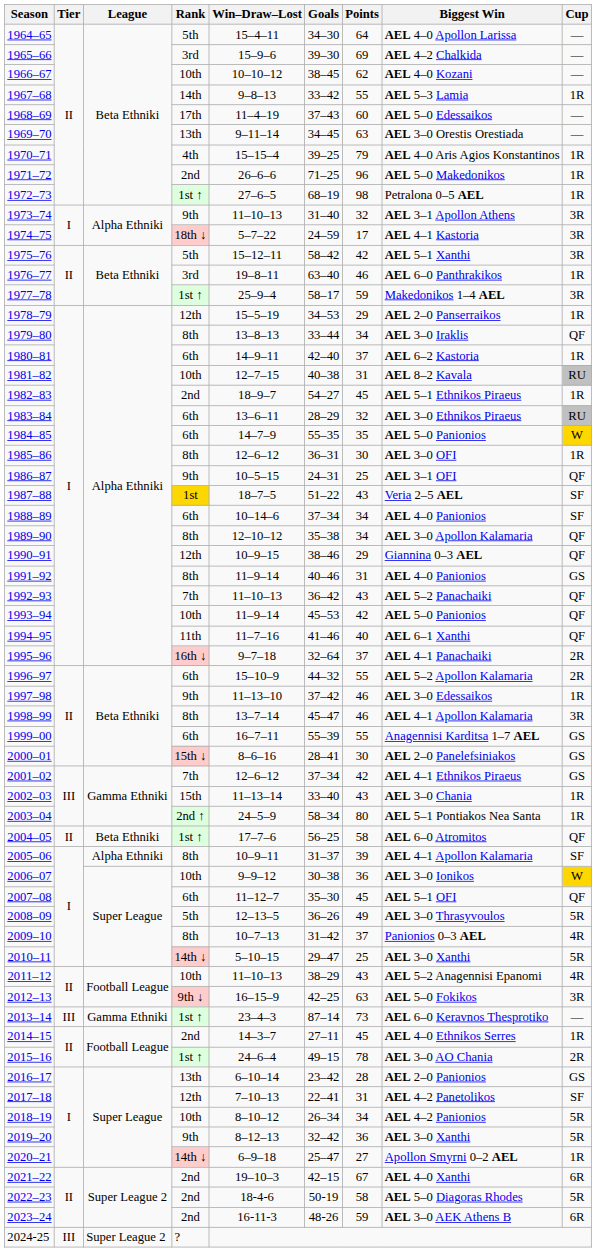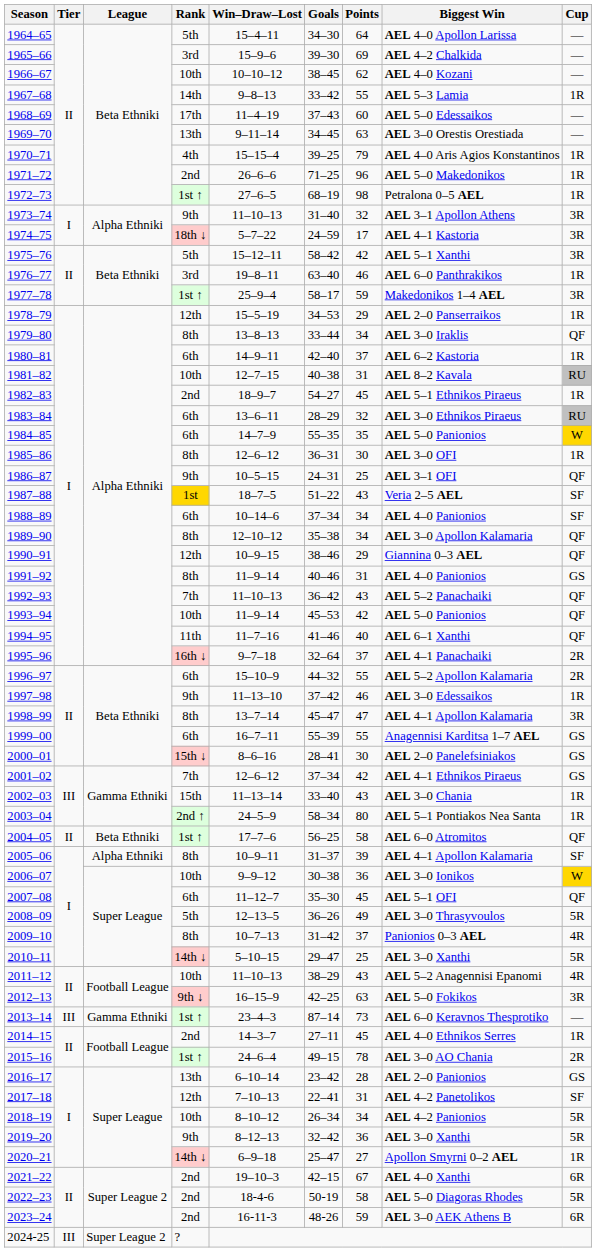 <table class="wikitable" style="text-align: left;">
 <tr>
 <th>Season</th>
 <th>Tier</th>
 <th>League</th>
 <th>Rank</th>
 <th>Win–Draw–Lost</th>
 <th>Goals</th>
 <th>Points</th>
 <th>Biggest Win</th>
 <th>Cup</th>
 </tr>
 <tr>
 <td align=center><a href='#'>1964–65</a></td>
 <td rowspan="9" align="center">II</td>
 <td rowspan="9" align="center">Beta Ethniki</td>
 <td align=center>5th</td>
 <td align=center>15–4–11</td>
 <td align=center>34–30</td>
 <td align=center>64</td>
 <td align=left><strong>AEL</strong> 4–0 <a href='#'>Apollon Larissa</a></td>
 <td align=center>—</td>
 </tr>
 <tr>
 <td align=center><a href='#'>1965–66</a></td>
 <td align=center>3rd</td>
 <td align=center>15–9–6</td>
 <td align=center>39–30</td>
 <td align=center>69</td>
 <td align=left><strong>AEL</strong> 4–2 <a href='#'>Chalkida</a></td>
 <td align=center>—</td>
 </tr>
 <tr>
 <td align=center><a href='#'>1966–67</a></td>
 <td align=center>10th</td>
 <td align=center>10–10–12</td>
 <td align=center>38–45</td>
 <td align=center>62</td>
 <td align=left><strong>AEL</strong> 4–0 <a href='#'>Kozani</a></td>
 <td align=center>—</td>
 </tr>
 <tr>
 <td align=center><a href='#'>1967–68</a></td>
 <td align=center>14th</td>
 <td align=center>9–8–13</td>
 <td align=center>33–42</td>
 <td align=center>55</td>
 <td align=left><strong>AEL</strong> 5–3 <a href='#'>Lamia</a></td>
 <td align=center>1R</td>
 </tr>
 <tr>
 <td align=center><a href='#'>1968–69</a></td>
 <td align=center>17th</td>
 <td align=center>11–4–19</td>
 <td align=center>37–43</td>
 <td align=center>60</td>
 <td align=left><strong>AEL</strong> 5–0 <a href='#'>Edessaikos</a></td>
 <td align=center>—</td>
 </tr>
 <tr>
 <td align=center><a href='#'>1969–70</a></td>
 <td align=center>13th</td>
 <td align=center>9–11–14</td>
 <td align=center>34–45</td>
 <td align=center>63</td>
 <td align=left><strong>AEL</strong> 3–0 Orestis Orestiada</td>
 <td align=center>—</td>
 </tr>
 <tr>
 <td align=center><a href='#'>1970–71</a></td>
 <td align=center>4th</td>
 <td align=center>15–15–4</td>
 <td align=center>39–25</td>
 <td align=center>79</td>
 <td align=left><strong>AEL</strong> 4–0 Aris Agios Konstantinos</td>
 <td align=center>1R</td>
 </tr>
 <tr>
 <td align=center><a href='#'>1971–72</a></td>
 <td align=center>2nd</td>
 <td align=center>26–6–6</td>
 <td align=center>71–25</td>
 <td align=center>96</td>
 <td align=left><strong>AEL</strong> 5–0 <a href='#'>Makedonikos</a></td>
 <td align=center>1R</td>
 </tr>
 <tr>
 <td align=center><a href='#'>1972–73</a></td>
 <td style="background:#ddffdd" align=center>1st ↑</td>
 <td align=center>27–6–5</td>
 <td align=center>68–19</td>
 <td align=center>98</td>
 <td align=left>Petralona 0–5 <strong>AEL</strong></td>
 <td align=center>1R</td>
 </tr>
 <tr>
 <td align=center><a href='#'>1973–74</a></td>
 <td rowspan="2" align="center">I</td>
 <td rowspan="2" align="center">Alpha Ethniki</td>
 <td align=center>9th</td>
 <td align=center>11–10–13</td>
 <td align=center>31–40</td>
 <td align=center>32</td>
 <td align=left><strong>AEL</strong> 3–1 <a href='#'>Apollon Athens</a></td>
 <td align=center>3R</td>
 </tr>
 <tr>
 <td align=center><a href='#'>1974–75</a></td>
 <td style="background:#ffcccc" align=center>18th ↓</td>
 <td align=center>5–7–22</td>
 <td align=center>24–59</td>
 <td align=center>17</td>
 <td align=left><strong>AEL</strong> 4–1 <a href='#'>Kastoria</a></td>
 <td align=center>3R</td>
 </tr>
 <tr>
 <td align=center><a href='#'>1975–76</a></td>
 <td rowspan="3" align="center">II</td>
 <td rowspan="3" align="center">Beta Ethniki</td>
 <td align=center>5th</td>
 <td align=center>15–12–11</td>
 <td align=center>58–42</td>
 <td align=center>42</td>
 <td align=left><strong>AEL</strong> 5–1 <a href='#'>Xanthi</a></td>
 <td align=center>3R</td>
 </tr>
 <tr>
 <td align=center><a href='#'>1976–77</a></td>
 <td align=center>3rd</td>
 <td align=center>19–8–11</td>
 <td align=center>63–40</td>
 <td align=center>46</td>
 <td align=left><strong>AEL</strong> 6–0 <a href='#'>Panthrakikos</a></td>
 <td align=center>1R</td>
 </tr>
 <tr>
 <td align=center><a href='#'>1977–78</a></td>
 <td style="background:#ddffdd" align=center>1st ↑</td>
 <td align=center>25–9–4</td>
 <td align=center>58–17</td>
 <td align=center>59</td>
 <td align=left><a href='#'>Makedonikos</a> 1–4 <strong>AEL</strong></td>
 <td align=center>3R</td>
 </tr>
 <tr>
 <td align=center><a href='#'>1978–79</a></td>
 <td rowspan="18" align="center">I</td>
 <td rowspan="18" align="center">Alpha Ethniki</td>
 <td align=center>12th</td>
 <td align=center>15–5–19</td>
 <td align=center>34–53</td>
 <td align=center>29</td>
 <td align=left><strong>AEL</strong> 2–0 <a href='#'>Panserraikos</a></td>
 <td align=center>1R</td>
 </tr>
 <tr>
 <td align=center><a href='#'>1979–80</a></td>
 <td align=center>8th</td>
 <td align=center>13–8–13</td>
 <td align=center>33–44</td>
 <td align=center>34</td>
 <td align=left><strong>AEL</strong> 3–0 <a href='#'>Iraklis</a></td>
 <td align=center>QF</td>
 </tr>
 <tr>
 <td align=center><a href='#'>1980–81</a></td>
 <td align=center>6th</td>
 <td align=center>14–9–11</td>
 <td align=center>42–40</td>
 <td align=center>37</td>
 <td align=left><strong>AEL</strong> 6–2 <a href='#'>Kastoria</a></td>
 <td align=center>1R</td>
 </tr>
 <tr>
 <td align=center><a href='#'>1981–82</a></td>
 <td align=center>10th</td>
 <td align=center>12–7–15</td>
 <td align=center>40–38</td>
 <td align=center>31</td>
 <td align=left><strong>AEL</strong> 8–2 <a href='#'>Kavala</a></td>
 <td style="background:silver;" align=center>RU</td>
 </tr>
 <tr>
 <td align=center><a href='#'>1982–83</a></td>
 <td align=center>2nd</td>
 <td align=center>18–9–7</td>
 <td align=center>54–27</td>
 <td align=center>45</td>
 <td align=left><strong>AEL</strong> 5–1 <a href='#'>Ethnikos Piraeus</a></td>
 <td align=center>1R</td>
 </tr>
 <tr>
 <td align=center><a href='#'>1983–84</a></td>
 <td align=center>6th</td>
 <td align=center>13–6–11</td>
 <td align=center>28–29</td>
 <td align=center>32</td>
 <td align=left><strong>AEL</strong> 3–0 <a href='#'>Ethnikos Piraeus</a></td>
 <td style="background:silver;" align=center>RU</td>
 </tr>
 <tr>
 <td align=center><a href='#'>1984–85</a></td>
 <td align=center>6th</td>
 <td align=center>14–7–9</td>
 <td align=center>55–35</td>
 <td align=center>35</td>
 <td align=left><strong>AEL</strong> 5–0 <a href='#'>Panionios</a></td>
 <td style="background:gold;" align=center>W</td>
 </tr>
 <tr>
 <td align=center><a href='#'>1985–86</a></td>
 <td align=center>8th</td>
 <td align=center>12–6–12</td>
 <td align=center>36–31</td>
 <td align=center>30</td>
 <td align=left><strong>AEL</strong> 3–0 <a href='#'>OFI</a></td>
 <td align=center>1R</td>
 </tr>
 <tr>
 <td align=center><a href='#'>1986–87</a></td>
 <td align=center>9th</td>
 <td align=center>10–5–15</td>
 <td align=center>24–31</td>
 <td align=center>25</td>
 <td align=left><strong>AEL</strong> 3–1 <a href='#'>OFI</a></td>
 <td align=center>QF</td>
 </tr>
 <tr>
 <td align=center><a href='#'>1987–88</a></td>
 <td style="background:gold;" align=center>1st</td>
 <td align=center>18–7–5</td>
 <td align=center>51–22</td>
 <td align=center>43</td>
 <td align=left><a href='#'>Veria</a> 2–5 <strong>AEL</strong></td>
 <td align=center>SF</td>
 </tr>
 <tr>
 <td align=center><a href='#'>1988–89</a></td>
 <td align=center>6th</td>
 <td align=center>10–14–6</td>
 <td align=center>37–34</td>
 <td align=center>34</td>
 <td align=left><strong>AEL</strong> 4–0 <a href='#'>Panionios</a></td>
 <td align=center>SF</td>
 </tr>
 <tr>
 <td align=center><a href='#'>1989–90</a></td>
 <td align=center>8th</td>
 <td align=center>12–10–12</td>
 <td align=center>35–38</td>
 <td align=center>34</td>
 <td align=left><strong>AEL</strong> 3–0 <a href='#'>Apollon Kalamaria</a></td>
 <td align=center>QF</td>
 </tr>
 <tr>
 <td align=center><a href='#'>1990–91</a></td>
 <td align=center>12th</td>
 <td align=center>10–9–15</td>
 <td align=center>38–46</td>
 <td align=center>29</td>
 <td align=left><a href='#'>Giannina</a> 0–3 <strong>AEL</strong></td>
 <td align=center>QF</td>
 </tr>
 <tr>
 <td align=center><a href='#'>1991–92</a></td>
 <td align=center>8th</td>
 <td align=center>11–9–14</td>
 <td align=center>40–46</td>
 <td align=center>31</td>
 <td align=left><strong>AEL</strong> 4–0 <a href='#'>Panionios</a></td>
 <td align=center>GS</td>
 </tr>
 <tr>
 <td align=center><a href='#'>1992–93</a></td>
 <td align=center>7th</td>
 <td align=center>11–10–13</td>
 <td align=center>36–42</td>
 <td align=center>43</td>
 <td align=left><strong>AEL</strong> 5–2 <a href='#'>Panachaiki</a></td>
 <td align=center>QF</td>
 </tr>
 <tr>
 <td align=center><a href='#'>1993–94</a></td>
 <td align=center>10th</td>
 <td align=center>11–9–14</td>
 <td align=center>45–53</td>
 <td align=center>42</td>
 <td align=left><strong>AEL</strong> 5–0 <a href='#'>Panionios</a></td>
 <td align=center>QF</td>
 </tr>
 <tr>
 <td align=center><a href='#'>1994–95</a></td>
 <td align=center>11th</td>
 <td align=center>11–7–16</td>
 <td align=center>41–46</td>
 <td align=center>40</td>
 <td align=left><strong>AEL</strong> 6–1 <a href='#'>Xanthi</a></td>
 <td align=center>QF</td>
 </tr>
 <tr>
 <td align=center><a href='#'>1995–96</a></td>
 <td style="background:#ffcccc" align=center>16th ↓</td>
 <td align=center>9–7–18</td>
 <td align=center>32–64</td>
 <td align=center>37</td>
 <td align=left><strong>AEL</strong> 4–1 <a href='#'>Panachaiki</a></td>
 <td align=center>2R</td>
 </tr>
 <tr>
 <td align=center><a href='#'>1996–97</a></td>
 <td rowspan="5" align="center">II</td>
 <td rowspan="5" align="center">Beta Ethniki</td>
 <td align=center>6th</td>
 <td align=center>15–10–9</td>
 <td align=center>44–32</td>
 <td align=center>55</td>
 <td align=left><strong>AEL</strong> 5–2 <a href='#'>Apollon Kalamaria</a></td>
 <td align=center>2R</td>
 </tr>
 <tr>
 <td align=center><a href='#'>1997–98</a></td>
 <td align=center>9th</td>
 <td align=center>11–13–10</td>
 <td align=center>37–42</td>
 <td align=center>46</td>
 <td align=left><strong>AEL</strong> 3–0 <a href='#'>Edessaikos</a></td>
 <td align=center>1R</td>
 </tr>
 <tr>
 <td align=center><a href='#'>1998–99</a></td>
 <td align=center>8th</td>
 <td align=center>13–7–14</td>
 <td align=center>45–47</td>
-<td align=center>46</td>
+<td align=center>47</td>
 <td align=left><strong>AEL</strong> 4–1 <a href='#'>Apollon Kalamaria</a></td>
 <td align=center>3R</td>
 </tr>
 <tr>
 <td align=center><a href='#'>1999–00</a></td>
 <td align=center>6th</td>
 <td align=center>16–7–11</td>
 <td align=center>55–39</td>
 <td align=center>55</td>
 <td align=left><a href='#'>Anagennisi Karditsa</a> 1–7 <strong>AEL</strong></td>
 <td align=center>GS</td>
 </tr>
 <tr>
 <td align=center><a href='#'>2000–01</a></td>
 <td style="background:#ffcccc" align=center>15th ↓</td>
 <td align=center>8–6–16</td>
 <td align=center>28–41</td>
 <td align=center>30</td>
 <td align=left><strong>AEL</strong> 2–0 <a href='#'>Panelefsiniakos</a></td>
 <td align=center>GS</td>
 </tr>
 <tr>
 <td align=center><a href='#'>2001–02</a></td>
 <td rowspan="3" align="center">III</td>
 <td rowspan="3" align="center">Gamma Ethniki</td>
 <td align=center>7th</td>
 <td align=center>12–6–12</td>
 <td align=center>37–34</td>
 <td align=center>42</td>
 <td align=left><strong>AEL</strong> 4–1 <a href='#'>Ethnikos Piraeus</a></td>
 <td align=center>GS</td>
 </tr>
 <tr>
 <td align=center><a href='#'>2002–03</a></td>
 <td align=center>15th</td>
 <td align=center>11–13–14</td>
 <td align=center>33–40</td>
 <td align=center>43</td>
 <td align=left><strong>AEL</strong> 3–0 <a href='#'>Chania</a></td>
 <td align=center>1R</td>
 </tr>
 <tr>
 <td align=center><a href='#'>2003–04</a></td>
 <td style="background:#ddffdd" align=center>2nd ↑</td>
 <td align=center>24–5–9</td>
 <td align=center>58–34</td>
 <td align=center>80</td>
 <td align=left><strong>AEL</strong> 5–1 Pontiakos Nea Santa</td>
 <td align=center>1R</td>
 </tr>
 <tr>
 <td align=center><a href='#'>2004–05</a></td>
 <td align=center>II</td>
 <td align=center>Beta Ethniki</td>
 <td style="background:#ddffdd" align=center>1st ↑</td>
 <td align=center>17–7–6</td>
 <td align=center>56–25</td>
 <td align=center>58</td>
 <td align=left><strong>AEL</strong> 6–0 <a href='#'>Atromitos</a></td>
 <td align=center>QF</td>
 </tr>
 <tr>
 <td align=center><a href='#'>2005–06</a></td>
 <td rowspan="6" align="center">I</td>
 <td align=center>Alpha Ethniki</td>
 <td align=center>8th</td>
 <td align=center>10–9–11</td>
 <td align=center>31–37</td>
 <td align=center>39</td>
 <td align=left><strong>AEL</strong> 4–1 <a href='#'>Apollon Kalamaria</a></td>
 <td align=center>SF</td>
 </tr>
 <tr>
 <td align=center><a href='#'>2006–07</a></td>
 <td rowspan="5" align="center">Super League</td>
 <td align=center>10th</td>
 <td align=center>9–9–12</td>
 <td align=center>30–38</td>
 <td align=center>36</td>
 <td align=left><strong>AEL</strong> 3–0 <a href='#'>Ionikos</a></td>
 <td style="background:gold;" align=center>W</td>
 </tr>
 <tr>
 <td align=center><a href='#'>2007–08</a></td>
 <td align=center>6th</td>
 <td align=center>11–12–7</td>
 <td align=center>35–30</td>
 <td align=center>45</td>
 <td align=left><strong>AEL</strong> 5–1 <a href='#'>OFI</a></td>
 <td align=center>QF</td>
 </tr>
 <tr>
 <td align=center><a href='#'>2008–09</a></td>
 <td align=center>5th</td>
 <td align=center>12–13–5</td>
 <td align=center>36–26</td>
 <td align=center>49</td>
 <td align=left><strong>AEL</strong> 3–0 <a href='#'>Thrasyvoulos</a></td>
 <td align=center>5R</td>
 </tr>
 <tr>
 <td align=center><a href='#'>2009–10</a></td>
 <td align=center>8th</td>
 <td align=center>10–7–13</td>
 <td align=center>31–42</td>
 <td align=center>37</td>
 <td align=left><a href='#'>Panionios</a> 0–3 <strong>AEL</strong></td>
 <td align=center>4R</td>
 </tr>
 <tr>
 <td align=center><a href='#'>2010–11</a></td>
 <td style="background:#ffcccc" align=center>14th ↓</td>
 <td align=center>5–10–15</td>
 <td align=center>29–47</td>
 <td align=center>25</td>
 <td align=left><strong>AEL</strong> 3–0 <a href='#'>Xanthi</a></td>
 <td align=center>5R</td>
 </tr>
 <tr>
 <td align=center><a href='#'>2011–12</a></td>
 <td rowspan="2" align="center">II</td>
 <td rowspan="2" align="center">Football League</td>
 <td align=center>10th</td>
 <td align=center>11–10–13</td>
 <td align=center>38–29</td>
 <td align=center>43</td>
 <td align=left><strong>AEL</strong> 5–2 Anagennisi Epanomi</td>
 <td align=center>4R</td>
 </tr>
 <tr>
 <td align=center><a href='#'>2012–13</a></td>
 <td style="background:#ffcccc" align=center>9th ↓</td>
 <td align=center>16–15–9</td>
 <td align=center>42–25</td>
 <td align=center>63</td>
 <td align=left><strong>AEL</strong> 5–0 <a href='#'>Fokikos</a></td>
 <td align=center>3R</td>
 </tr>
 <tr>
 <td align=center><a href='#'>2013–14</a></td>
 <td align=center>III</td>
 <td align=center>Gamma Ethniki</td>
 <td style="background:#ddffdd" align=center>1st ↑</td>
 <td align=center>23–4–3</td>
 <td align=center>87–14</td>
 <td align=center>73</td>
 <td align=left><strong>AEL</strong> 6–0 <a href='#'>Keravnos Thesprotiko</a></td>
 <td align=center>—</td>
 </tr>
 <tr>
 <td align=center><a href='#'>2014–15</a></td>
 <td rowspan="2" align="center">II</td>
 <td rowspan="2" align="center">Football League</td>
 <td align=center>2nd</td>
 <td align=center>14–3–7</td>
 <td align=center>27–11</td>
 <td align=center>45</td>
 <td align=left><strong>AEL</strong> 4–0 <a href='#'>Ethnikos Serres</a></td>
 <td align=center>1R</td>
 </tr>
 <tr>
 <td align=center><a href='#'>2015–16</a></td>
 <td style="background:#ddffdd" align=center>1st ↑</td>
 <td align=center>24–6–4</td>
 <td align=center>49–15</td>
 <td align=center>78</td>
 <td align=left><strong>AEL</strong> 3–0 <a href='#'>AO Chania</a></td>
 <td align=center>2R</td>
 </tr>
 <tr>
 <td align=center><a href='#'>2016–17</a></td>
 <td rowspan="5" align="center">I</td>
 <td rowspan="5" align="center">Super League</td>
 <td align=center>13th</td>
 <td align=center>6–10–14</td>
 <td align=center>23–42</td>
 <td align=center>28</td>
 <td align=left><strong>AEL</strong> 2–0 <a href='#'>Panionios</a></td>
 <td align=center>GS</td>
 </tr>
 <tr>
 <td align=center><a href='#'>2017–18</a></td>
 <td align=center>12th</td>
 <td align=center>7–10–13</td>
 <td align=center>22–41</td>
 <td align=center>31</td>
 <td align=left><strong>AEL</strong> 4–2 <a href='#'>Panetolikos</a></td>
 <td align=center>SF</td>
 </tr>
 <tr>
 <td align=center><a href='#'>2018–19</a></td>
 <td align=center>10th</td>
 <td align=center>8–10–12</td>
 <td align=center>26–34</td>
 <td align=center>34</td>
 <td align=left><strong>AEL</strong> 4–2 <a href='#'>Panionios</a></td>
 <td align=center>5R</td>
 </tr>
 <tr>
 <td align=center><a href='#'>2019–20</a></td>
 <td align=center>9th</td>
 <td align=center>8–12–13</td>
 <td align=center>32–42</td>
 <td align=center>36</td>
 <td align=left><strong>AEL</strong> 3–0 <a href='#'>Xanthi</a></td>
 <td align=center>5R</td>
 </tr>
 <tr>
 <td align=center><a href='#'>2020–21</a></td>
 <td style="background:#ffcccc" align=center>14th ↓</td>
 <td align=center>6–9–18</td>
 <td align=center>25–47</td>
 <td align=center>27</td>
 <td align=left><a href='#'>Apollon Smyrni</a> 0–2 <strong>AEL</strong></td>
 <td align=center>1R</td>
 </tr>
 <tr>
 <td align=center><a href='#'>2021–22</a></td>
 <td rowspan="3" align="center">II</td>
 <td rowspan="3" align="center">Super League 2</td>
 <td align=center>2nd</td>
 <td align=center>19–10–3</td>
 <td align=center>42–15</td>
 <td align=center>67</td>
 <td align=left><strong>AEL</strong> 4–0 <a href='#'>Xanthi</a></td>
 <td align=center>6R</td>
 </tr>
 <tr>
 <td align=center><a href='#'>2022–23</a></td>
 <td align=center>2nd</td>
 <td align=center>18-4-6</td>
 <td align=center>50-19</td>
 <td align=center>58</td>
 <td align=left><strong>AEL</strong> 5–0 <a href='#'>Diagoras Rhodes</a></td>
 <td align=center>5R</td>
 </tr>
 <tr>
 <td align=center><a href='#'>2023–24</a></td>
 <td align=center>2nd</td>
 <td align=center>16-11-3</td>
 <td align=center>48-26</td>
 <td align=center>59</td>
 <td align=left><strong>AEL</strong> 3–0 <a href='#'>AEK Athens B</a></td>
 <td align=center>6R</td>
 </tr>
 <tr>
 <td>2024-25</td>
 <td align=center>III</td>
 <td>Super League 2</td>
 <td>?</td>
 </tr>
 </table>
